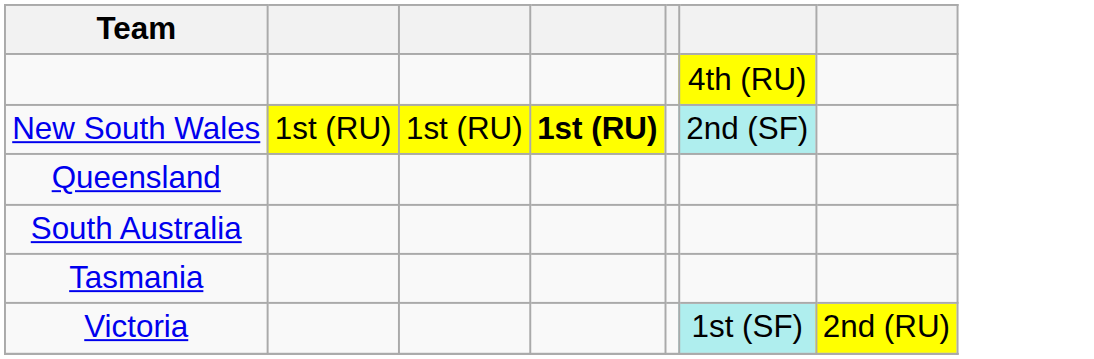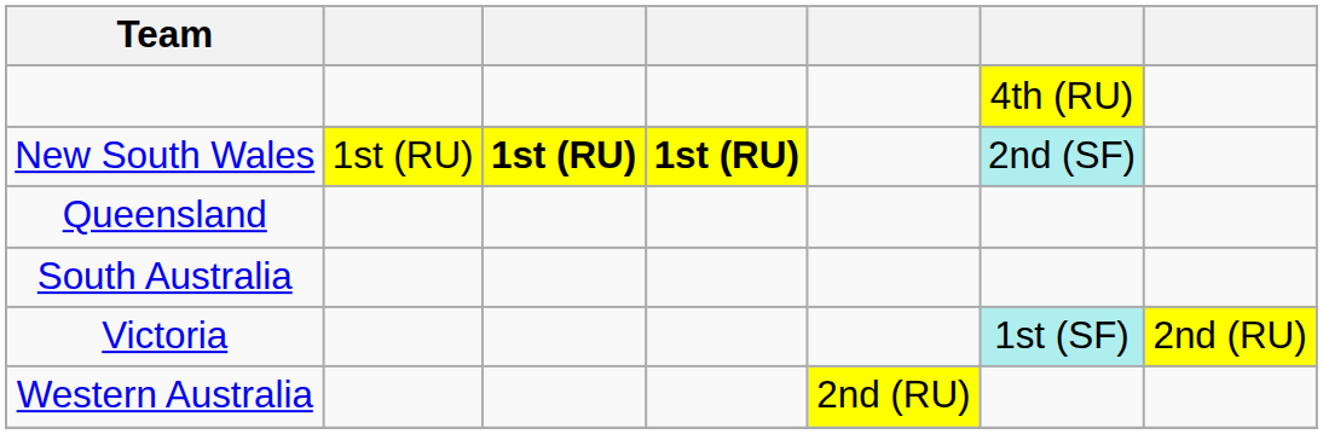 <table class="wikitable sortable" style="font-size:100%; text-align: center;">
 <tr>
 <th>Team</th>
 <th></th>
 <th></th>
 <th></th>
 <th></th>
 <th></th>
 <th></th>
 </tr>
 <tr align=center>
 <td></td>
 <td></td>
 <td></td>
 <td></td>
 <td></td>
 <td style="background:yellow;">4th (RU)</td>
 <td></td>
 </tr>
 <tr align=center>
 <td><a href='#'>New South Wales</a></td>
 <td style="background:yellow;">1st (RU)</td>
-<td style="background:yellow;">1st (RU)</td>
+<td style="background:yellow;"><strong>1st (RU)</strong></td>
 <td style="background:yellow;"><strong>1st (RU)</strong></td>
 <td></td>
 <td style="background:#afeeee;">2nd (SF)</td>
 <td></td>
 </tr>
 <tr align=center>
 <td><a href='#'>Queensland</a></td>
 <td></td>
 <td></td>
 <td></td>
 <td></td>
 <td></td>
 <td></td>
 </tr>
 <tr align=center>
 <td><a href='#'>South Australia</a></td>
 <td></td>
 <td></td>
 <td></td>
 <td></td>
 <td></td>
 <td></td>
 </tr>
 <tr align=center>
-<td><a href='#'>Tasmania</a></td>
-<td></td>
-<td></td>
-<td></td>
-<td></td>
-<td></td>
-<td></td>
-</tr>
-<tr align=center>
 <td><a href='#'>Victoria</a></td>
 <td></td>
 <td></td>
 <td></td>
 <td></td>
 <td style="background:#afeeee;">1st (SF)</td>
 <td style="background:yellow;">2nd (RU)</td>
 </tr>
+<tr align=center>
+<td><a href='#'>Western Australia</a></td>
+<td></td>
+<td></td>
+<td></td>
+<td style="background:yellow;">2nd (RU)</td>
+<td></td>
+<td></td>
+</tr>
 <tr>
 </tr>
 </table>
